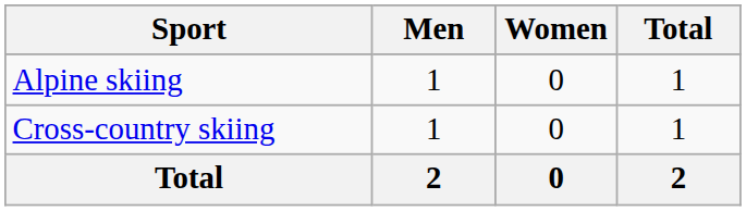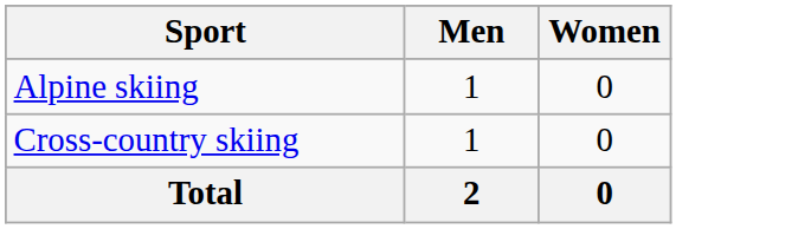 <table class="wikitable sortable" style="text-align:center">
 <tr>
 <th width=180>Sport</th>
 <th width=55>Men</th>
 <th width=55>Women</th>
-<th width=55>Total</th>
 </tr>
 <tr>
 <td align=left><a href='#'>Alpine skiing</a></td>
 <td>1</td>
 <td>0</td>
-<td>1</td>
 </tr>
 <tr>
 <td align=left><a href='#'>Cross-country skiing</a></td>
 <td>1</td>
 <td>0</td>
-<td>1</td>
 </tr>
 <tr>
 <th>Total</th>
 <th>2</th>
 <th>0</th>
-<th>2</th>
 </tr>
 </table>
